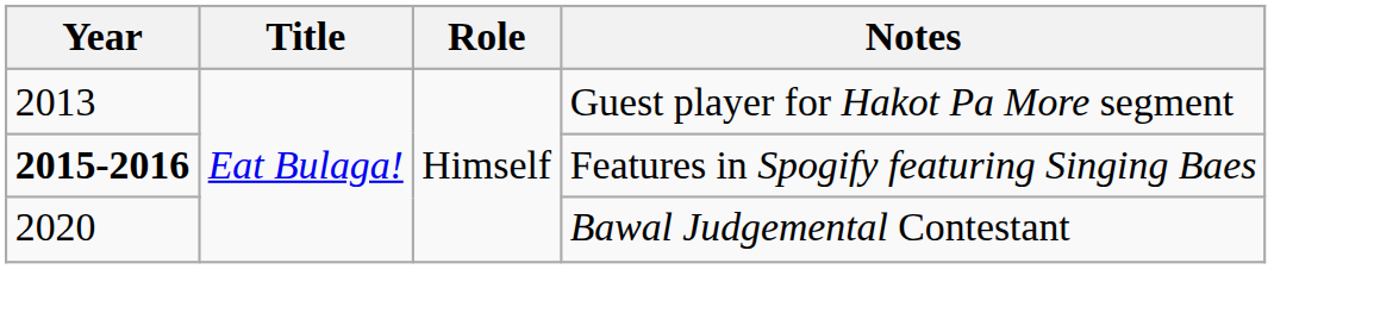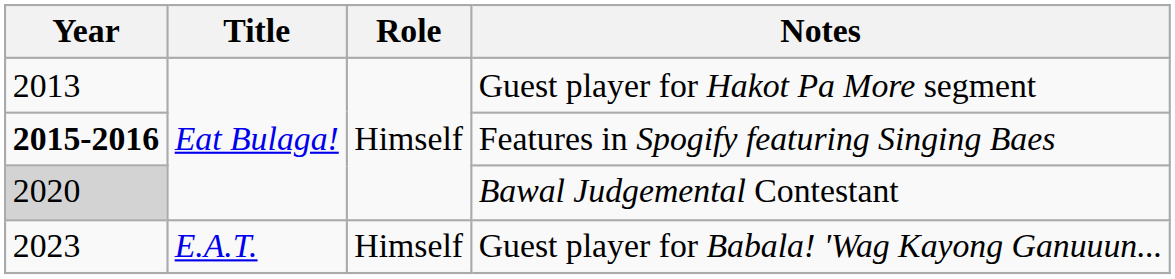 <table class="wikitable">
 <tr>
 <th>Year</th>
 <th>Title</th>
 <th>Role</th>
 <th>Notes</th>
 </tr>
 <tr>
 <td>2013</td>
 <td rowspan="3"><em><a href='#'>Eat Bulaga!</a></em></td>
 <td rowspan="3">Himself</td>
 <td>Guest player for <em>Hakot Pa More</em> segment</td>
 </tr>
 <tr>
 <td><strong>2015-2016</strong></td>
 <td>Features in <em>Spogify featuring Singing Baes</em></td>
 </tr>
 <tr>
-<td>2020</td>
+<td style="background: lightgrey;">2020</td>
 <td><em>Bawal Judgemental</em> Contestant</td>
 </tr>
+<tr>
+<td>2023</td>
+<td><a href='#'><em>E.A.T.</em></a></td>
+<td>Himself</td>
+<td>Guest player for <em>Babala! 'Wag Kayong Ganuuun...</em></td>
+</tr>
 </table>
